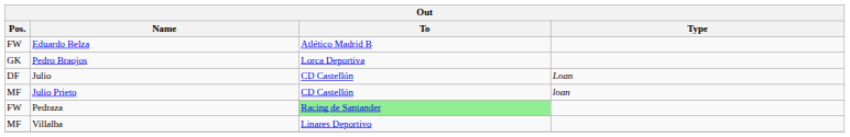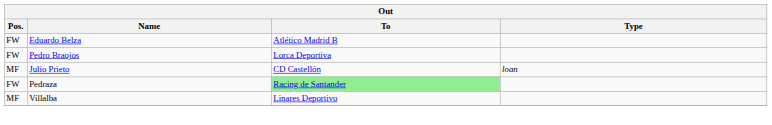 <table class="wikitable" style="font-size:90%;width:99%;">
 <tr>
 <th colspan="4">Out</th>
 </tr>
 <tr>
 <th width=3%>Pos.</th>
 <th width=32%>Name</th>
 <th width=30%>To</th>
 <th width=35%>Type</th>
 </tr>
 <tr>
 <td>FW</td>
 <td><a href='#'>Eduardo Belza</a></td>
 <td><a href='#'>Atlético Madrid B</a></td>
 <td></td>
 </tr>
 <tr>
-<td>GK</td>
+<td>FW</td>
 <td><a href='#'>Pedro Braojos</a></td>
 <td><a href='#'>Lorca Deportiva</a></td>
 <td></td>
-</tr>
-<tr>
-<td>DF</td>
-<td>Julio</td>
-<td><a href='#'>CD Castellón</a></td>
-<td><em>Loan</em></td>
 </tr>
 <tr>
 <td>MF</td>
 <td><a href='#'>Julio Prieto</a></td>
 <td><a href='#'>CD Castellón</a></td>
 <td><em>loan</em></td>
 </tr>
 <tr>
 <td>FW</td>
 <td>Pedraza</td>
 <td style="background: lightgreen;"><a href='#'>Racing de Santander</a></td>
 <td></td>
 </tr>
 <tr>
 <td>MF</td>
 <td>Villalba</td>
 <td><a href='#'>Linares Deportivo</a></td>
 <td></td>
 </tr>
 <tr>
 </tr>
 </table>
